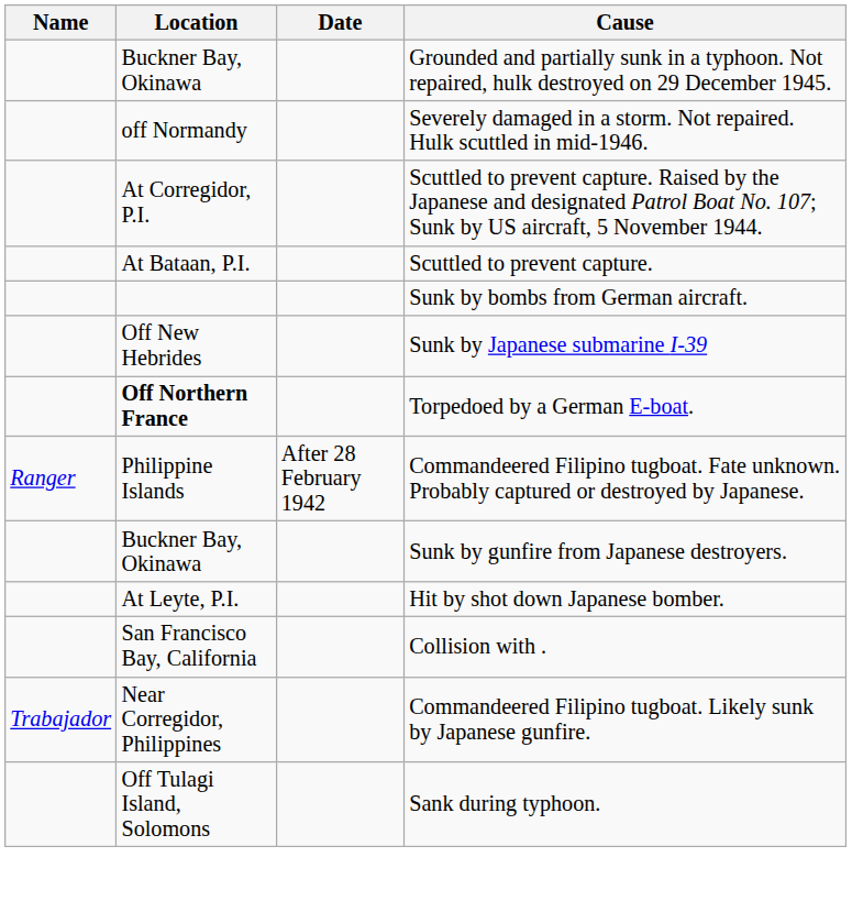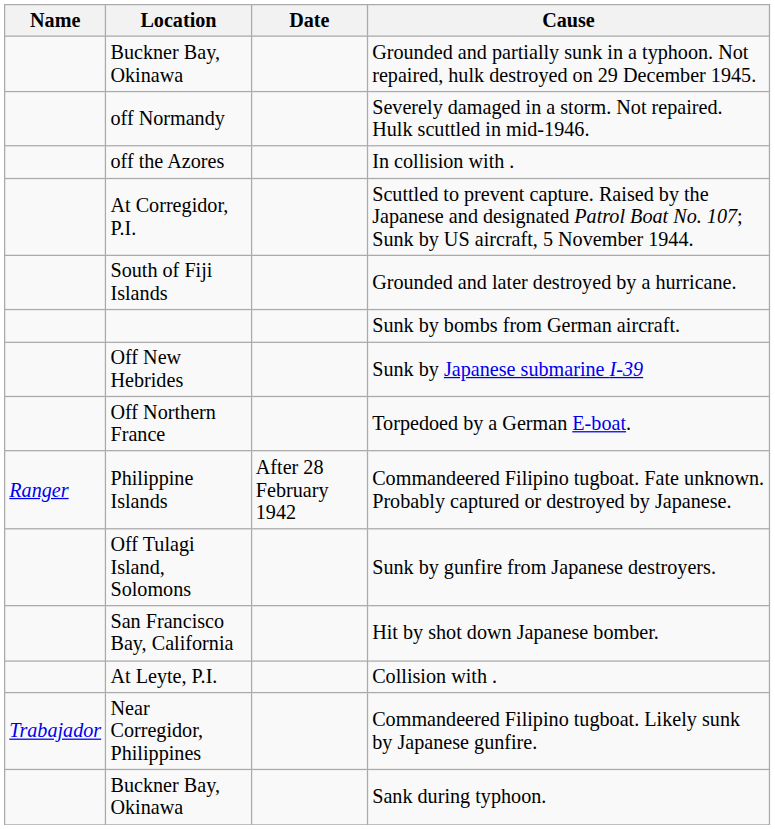 <table class="wikitable sortable">
 <tr>
 <th>Name</th>
 <th>Location</th>
 <th>Date</th>
 <th>Cause</th>
 </tr>
 <tr>
 <td></td>
 <td>Buckner Bay, Okinawa</td>
 <td></td>
 <td>Grounded and partially sunk in a typhoon. Not repaired, hulk destroyed on 29 December 1945.</td>
 </tr>
 <tr>
 <td></td>
 <td> off Normandy</td>
 <td></td>
 <td>Severely damaged in a storm.  Not repaired.  Hulk scuttled in mid-1946.</td>
 </tr>
 <tr>
 <td></td>
+<td> off the Azores</td>
+<td></td>
+<td>In collision with .</td>
+</tr>
+<tr>
+<td></td>
 <td>At Corregidor, P.I.</td>
 <td></td>
 <td>Scuttled to prevent capture.  Raised by the Japanese and designated <em>Patrol Boat No. 107</em>; Sunk by US aircraft, 5 November 1944.</td>
 </tr>
 <tr>
 <td></td>
-<td>At Bataan, P.I.</td>
+<td>South of Fiji Islands</td>
 <td></td>
-<td>Scuttled to prevent capture.</td>
+<td>Grounded and later destroyed by a hurricane.</td>
 </tr>
 <tr>
 <td></td>
 <td></td>
 <td></td>
 <td>Sunk by bombs from German aircraft.</td>
 </tr>
 <tr>
 <td></td>
 <td>Off New Hebrides</td>
 <td></td>
 <td>Sunk by <a href='#'>Japanese submarine <em>I-39</em></a></td>
 </tr>
 <tr>
 <td></td>
-<td><strong>Off Northern France</strong></td>
+<td>Off Northern France</td>
 <td></td>
 <td>Torpedoed by a German <a href='#'>E-boat</a>.</td>
 </tr>
 <tr>
 <td><a href='#'><em>Ranger</em></a></td>
 <td>Philippine Islands</td>
 <td>After 28 February 1942</td>
 <td>Commandeered Filipino tugboat.  Fate unknown.  Probably captured or destroyed by Japanese.</td>
 </tr>
 <tr>
 <td></td>
-<td>Buckner Bay, Okinawa</td>
+<td>Off Tulagi Island, Solomons</td>
 <td></td>
 <td>Sunk by gunfire from Japanese destroyers.</td>
 </tr>
 <tr>
 <td></td>
-<td>At Leyte, P.I.</td>
+<td>San Francisco Bay, California</td>
 <td></td>
 <td>Hit by shot down Japanese bomber.</td>
 </tr>
 <tr>
 <td></td>
-<td>San Francisco Bay, California</td>
+<td>At Leyte, P.I.</td>
 <td></td>
 <td>Collision with .</td>
 </tr>
 <tr>
 <td><a href='#'><em>Trabajador</em></a></td>
 <td>Near Corregidor, Philippines</td>
 <td></td>
 <td>Commandeered Filipino tugboat. Likely sunk by Japanese gunfire.</td>
 </tr>
 <tr>
 <td></td>
-<td>Off Tulagi Island, Solomons</td>
+<td>Buckner Bay, Okinawa</td>
 <td></td>
 <td>Sank during typhoon.</td>
 </tr>
 </table>
